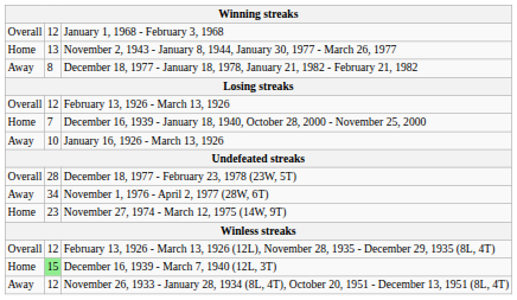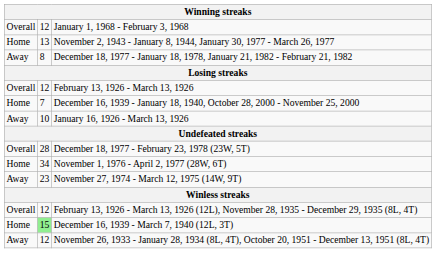 <table class="wikitable">
 <tr>
 <th colspan="3" bgcolor="#DDDDFF" align="left">Winning streaks</th>
 </tr>
 <tr>
 <td>Overall</td>
 <td>12</td>
 <td>January 1, 1968 - February 3, 1968</td>
 </tr>
 <tr>
 <td>Home</td>
 <td>13</td>
 <td>November 2, 1943 - January 8, 1944, January 30, 1977 - March 26, 1977</td>
 </tr>
 <tr>
 <td>Away</td>
 <td>8</td>
 <td>December 18, 1977 - January 18, 1978, January 21, 1982 - February 21, 1982</td>
 </tr>
 <tr>
 <th colspan="3" bgcolor="#DDDDFF" align="left">Losing streaks</th>
 </tr>
 <tr>
 <td>Overall</td>
 <td>12</td>
 <td>February 13, 1926 - March 13, 1926</td>
 </tr>
 <tr>
 <td>Home</td>
 <td>7</td>
 <td>December 16, 1939 - January 18, 1940, October 28, 2000 - November 25, 2000</td>
 </tr>
 <tr>
 <td>Away</td>
 <td>10</td>
 <td>January 16, 1926 - March 13, 1926</td>
 </tr>
 <tr>
 <th colspan="3" bgcolor="#DDDDFF" align="left">Undefeated streaks</th>
 </tr>
 <tr>
 <td>Overall</td>
 <td>28</td>
 <td>December 18, 1977 - February 23, 1978 (23W, 5T)</td>
 </tr>
 <tr>
-<td>Away</td>
+<td>Home</td>
 <td>34</td>
 <td>November 1, 1976 - April 2, 1977 (28W, 6T)</td>
 </tr>
 <tr>
-<td>Home</td>
+<td>Away</td>
 <td>23</td>
 <td>November 27, 1974 - March 12, 1975 (14W, 9T)</td>
 </tr>
 <tr>
 <th colspan="3" bgcolor="#DDDDFF" align="left">Winless streaks</th>
 </tr>
 <tr>
 <td>Overall</td>
 <td>12</td>
 <td>February 13, 1926 - March 13, 1926 (12L), November 28, 1935 - December 29, 1935 (8L, 4T)</td>
 </tr>
 <tr>
 <td>Home</td>
 <td style="background: lightgreen;">15</td>
 <td>December 16, 1939 - March 7, 1940 (12L, 3T)</td>
 </tr>
 <tr>
 <td>Away</td>
 <td>12</td>
 <td>November 26, 1933 - January 28, 1934 (8L, 4T), October 20, 1951 - December 13, 1951 (8L, 4T)</td>
 </tr>
 </table>
